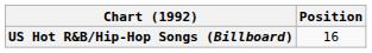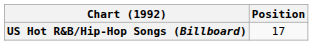 <table class="wikitable plainrowheaders" style="text-align:center">
 <tr>
 <th scope="col">Chart (1992)</th>
 <th scope="col">Position</th>
 </tr>
 <tr>
 <th scope="row">US Hot R&B/Hip-Hop Songs (<em>Billboard</em>)</th>
-<td>16</td>
+<td>17</td>
 </tr>
 </table>
